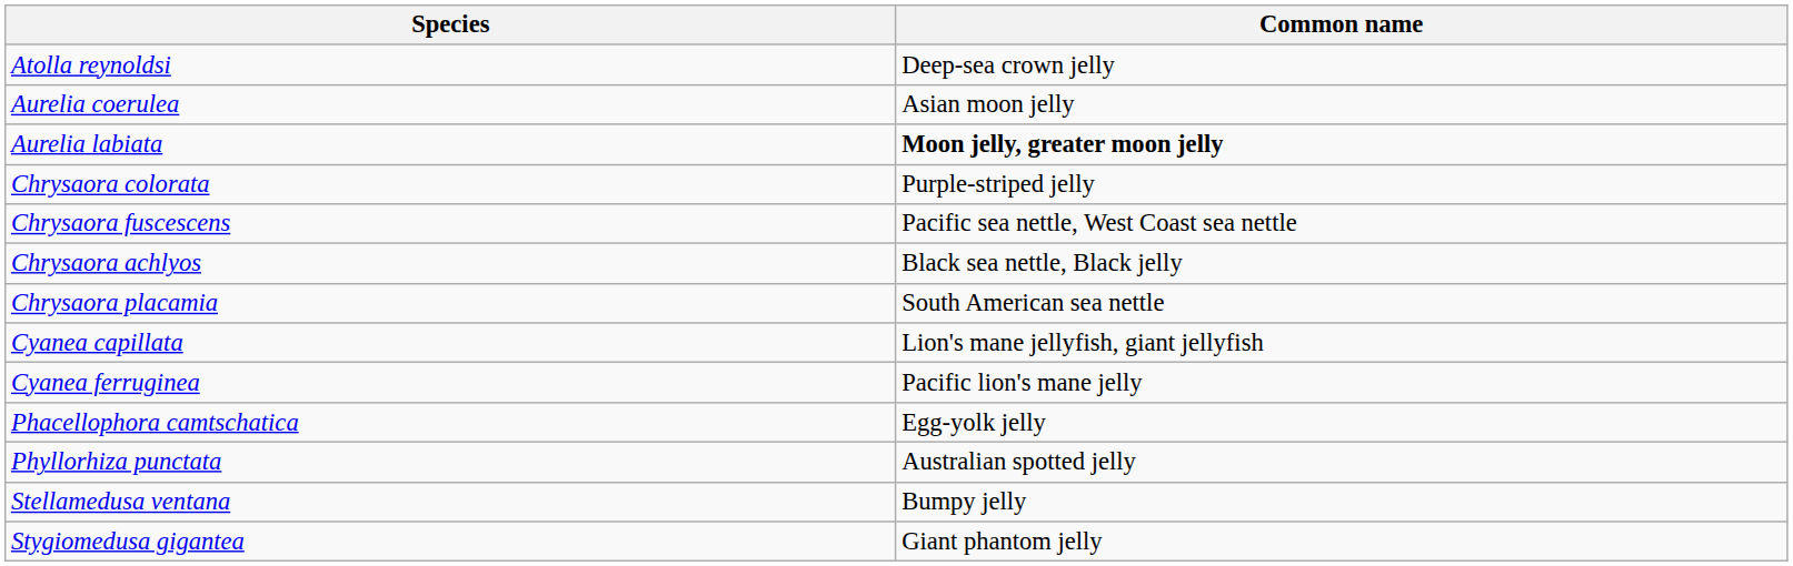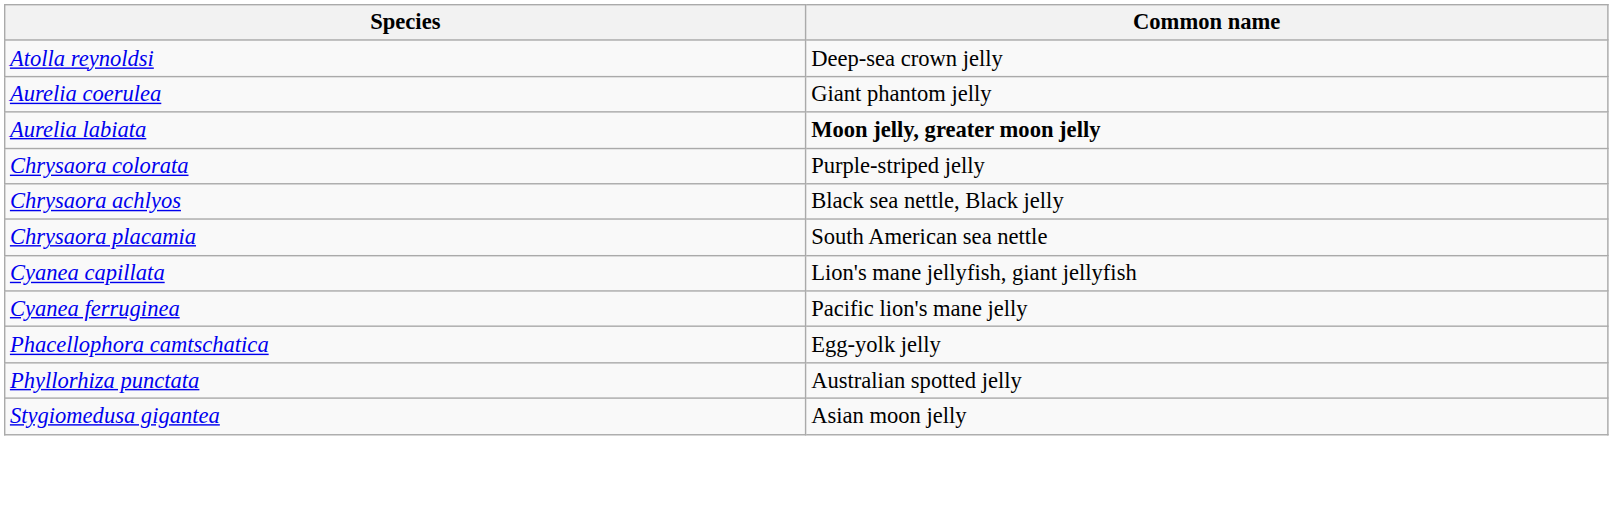 <table width=90% class="wikitable">
 <tr>
 <th width=25%>Species</th>
 <th width=25%>Common name</th>
 </tr>
 <tr>
 <td><em><a href='#'>Atolla reynoldsi</a></em> </td>
 <td>Deep-sea crown jelly</td>
 </tr>
 <tr>
 <td><em><a href='#'>Aurelia coerulea</a></em></td>
-<td>Asian moon jelly</td>
+<td>Giant phantom jelly</td>
 </tr>
 <tr>
 <td><em><a href='#'>Aurelia labiata</a></em></td>
 <td><strong>Moon jelly, greater moon jelly</strong></td>
 </tr>
 <tr>
 <td><em><a href='#'>Chrysaora colorata</a></em></td>
 <td>Purple-striped jelly</td>
-</tr>
-<tr>
-<td><em><a href='#'>Chrysaora fuscescens</a></em></td>
-<td>Pacific sea nettle, West Coast sea nettle</td>
 </tr>
 <tr>
 <td><em><a href='#'>Chrysaora achlyos</a></em></td>
 <td>Black sea nettle, Black jelly</td>
 </tr>
 <tr>
 <td><em><a href='#'>Chrysaora placamia</a></em></td>
 <td>South American sea nettle</td>
 </tr>
 <tr>
 <td><em><a href='#'>Cyanea capillata</a></em></td>
 <td>Lion's mane jellyfish, giant jellyfish</td>
 </tr>
 <tr>
 <td><em><a href='#'>Cyanea ferruginea</a></em></td>
 <td>Pacific lion's mane jelly</td>
 </tr>
 <tr>
 <td><em><a href='#'>Phacellophora camtschatica</a></em></td>
 <td>Egg-yolk jelly</td>
 </tr>
 <tr>
 <td><em><a href='#'>Phyllorhiza punctata</a></em></td>
 <td>Australian spotted jelly</td>
 </tr>
 <tr>
-<td><em><a href='#'>Stellamedusa ventana</a></em></td>
-<td>Bumpy jelly</td>
-</tr>
-<tr>
 <td><em><a href='#'>Stygiomedusa gigantea</a></em> </td>
-<td>Giant phantom jelly</td>
+<td>Asian moon jelly</td>
 </tr>
 </table>
